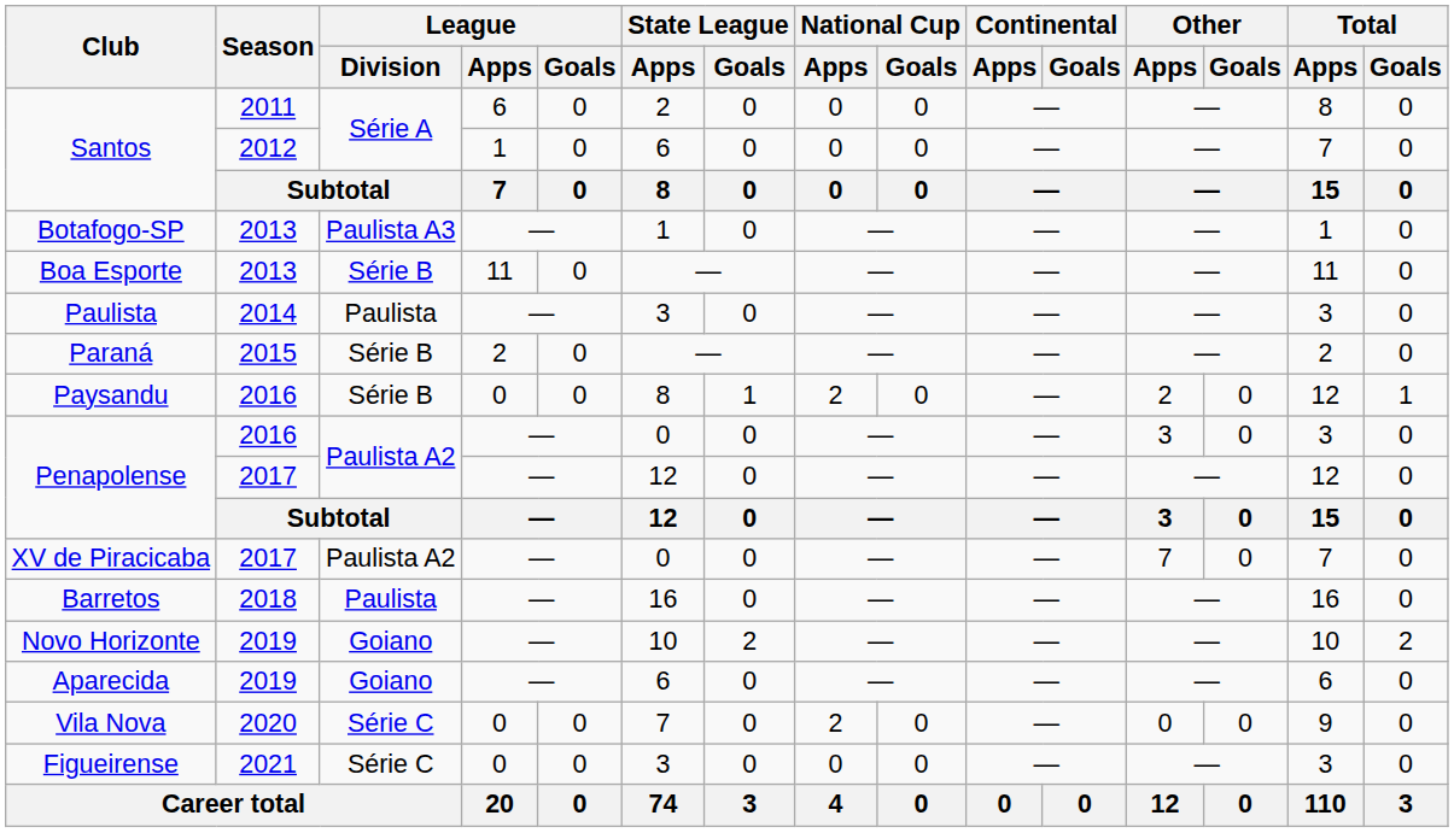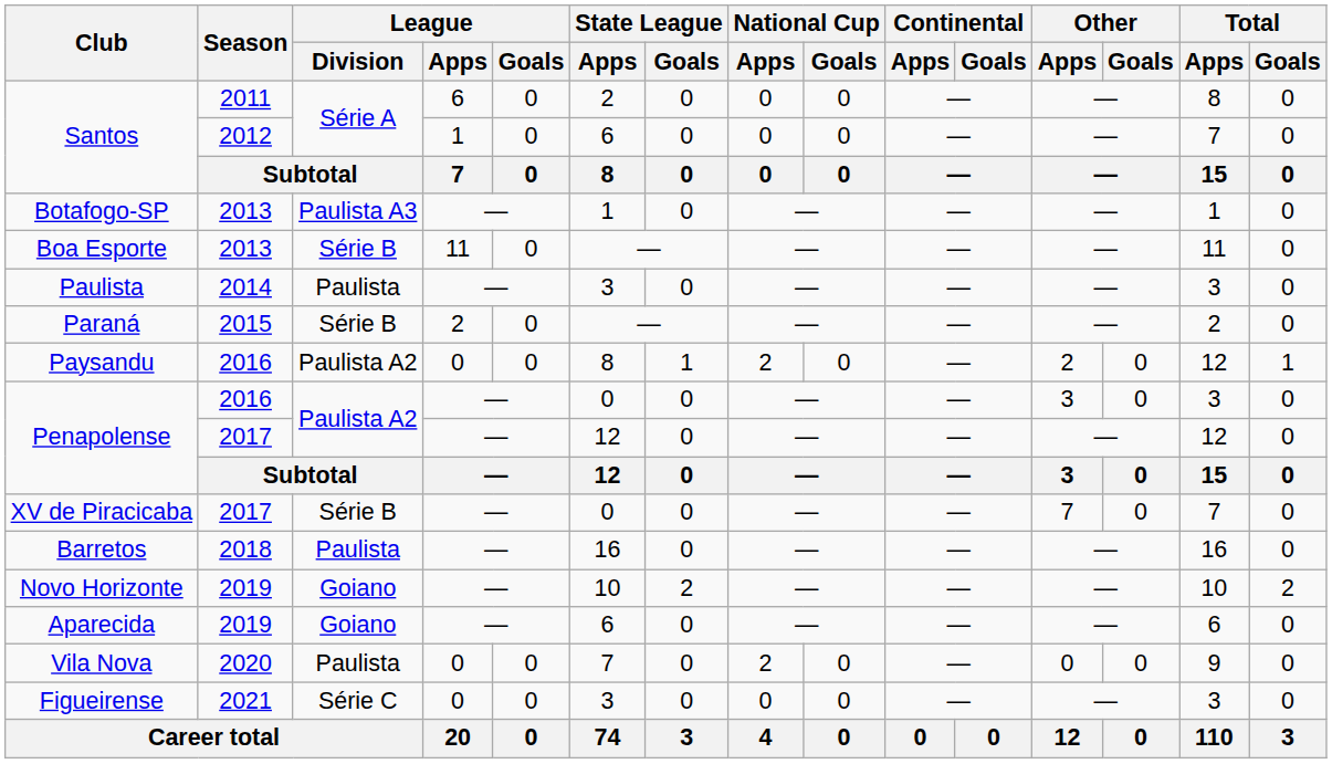 <table class="wikitable" style="text-align: center;">
 <tr>
 <th rowspan="2">Club</th>
 <th rowspan="2">Season</th>
 <th colspan="3">League</th>
 <th colspan="2">State League</th>
 <th colspan="2">National Cup</th>
 <th colspan="2">Continental</th>
 <th colspan="2">Other</th>
 <th colspan="2">Total</th>
 </tr>
 <tr>
 <th>Division</th>
 <th>Apps</th>
 <th>Goals</th>
 <th>Apps</th>
 <th>Goals</th>
 <th>Apps</th>
 <th>Goals</th>
 <th>Apps</th>
 <th>Goals</th>
 <th>Apps</th>
 <th>Goals</th>
 <th>Apps</th>
 <th>Goals</th>
 </tr>
 <tr>
 <td rowspan="3" valign="center"><a href='#'>Santos</a></td>
 <td><a href='#'>2011</a></td>
 <td rowspan="2"><a href='#'>Série A</a></td>
 <td>6</td>
 <td>0</td>
 <td>2</td>
 <td>0</td>
 <td>0</td>
 <td>0</td>
 <td colspan="2">—</td>
 <td colspan="2">—</td>
 <td>8</td>
 <td>0</td>
 </tr>
 <tr>
 <td><a href='#'>2012</a></td>
 <td>1</td>
 <td>0</td>
 <td>6</td>
 <td>0</td>
 <td>0</td>
 <td>0</td>
 <td colspan="2">—</td>
 <td colspan="2">—</td>
 <td>7</td>
 <td>0</td>
 </tr>
 <tr>
 <th colspan="2">Subtotal</th>
 <th>7</th>
 <th>0</th>
 <th>8</th>
 <th>0</th>
 <th>0</th>
 <th>0</th>
 <th colspan="2">—</th>
 <th colspan="2">—</th>
 <th>15</th>
 <th>0</th>
 </tr>
 <tr>
 <td valign="center"><a href='#'>Botafogo-SP</a></td>
 <td><a href='#'>2013</a></td>
 <td><a href='#'>Paulista A3</a></td>
 <td colspan="2">—</td>
 <td>1</td>
 <td>0</td>
 <td colspan="2">—</td>
 <td colspan="2">—</td>
 <td colspan="2">—</td>
 <td>1</td>
 <td>0</td>
 </tr>
 <tr>
 <td valign="center"><a href='#'>Boa Esporte</a></td>
 <td><a href='#'>2013</a></td>
 <td><a href='#'>Série B</a></td>
 <td>11</td>
 <td>0</td>
 <td colspan="2">—</td>
 <td colspan="2">—</td>
 <td colspan="2">—</td>
 <td colspan="2">—</td>
 <td>11</td>
 <td>0</td>
 </tr>
 <tr>
 <td valign="center"><a href='#'>Paulista</a></td>
 <td><a href='#'>2014</a></td>
 <td>Paulista</td>
 <td colspan="2">—</td>
 <td>3</td>
 <td>0</td>
 <td colspan="2">—</td>
 <td colspan="2">—</td>
 <td colspan="2">—</td>
 <td>3</td>
 <td>0</td>
 </tr>
 <tr>
 <td valign="center"><a href='#'>Paraná</a></td>
 <td><a href='#'>2015</a></td>
 <td>Série B</td>
 <td>2</td>
 <td>0</td>
 <td colspan="2">—</td>
 <td colspan="2">—</td>
 <td colspan="2">—</td>
 <td colspan="2">—</td>
 <td>2</td>
 <td>0</td>
 </tr>
 <tr>
 <td valign="center"><a href='#'>Paysandu</a></td>
 <td><a href='#'>2016</a></td>
-<td>Série B</td>
+<td>Paulista A2</td>
 <td>0</td>
 <td>0</td>
 <td>8</td>
 <td>1</td>
 <td>2</td>
 <td>0</td>
 <td colspan="2">—</td>
 <td>2</td>
 <td>0</td>
 <td>12</td>
 <td>1</td>
 </tr>
 <tr>
 <td rowspan="3" valign="center"><a href='#'>Penapolense</a></td>
 <td><a href='#'>2016</a></td>
 <td rowspan="2"><a href='#'>Paulista A2</a></td>
 <td colspan="2">—</td>
 <td>0</td>
 <td>0</td>
 <td colspan="2">—</td>
 <td colspan="2">—</td>
 <td>3</td>
 <td>0</td>
 <td>3</td>
 <td>0</td>
 </tr>
 <tr>
 <td><a href='#'>2017</a></td>
 <td colspan="2">—</td>
 <td>12</td>
 <td>0</td>
 <td colspan="2">—</td>
 <td colspan="2">—</td>
 <td colspan="2">—</td>
 <td>12</td>
 <td>0</td>
 </tr>
 <tr>
 <th colspan="2">Subtotal</th>
 <th colspan="2">—</th>
 <th>12</th>
 <th>0</th>
 <th colspan="2">—</th>
 <th colspan="2">—</th>
 <th>3</th>
 <th>0</th>
 <th>15</th>
 <th>0</th>
 </tr>
 <tr>
 <td valign="center"><a href='#'>XV de Piracicaba</a></td>
 <td><a href='#'>2017</a></td>
-<td>Paulista A2</td>
+<td>Série B</td>
 <td colspan="2">—</td>
 <td>0</td>
 <td>0</td>
 <td colspan="2">—</td>
 <td colspan="2">—</td>
 <td>7</td>
 <td>0</td>
 <td>7</td>
 <td>0</td>
 </tr>
 <tr>
 <td valign="center"><a href='#'>Barretos</a></td>
 <td><a href='#'>2018</a></td>
 <td><a href='#'>Paulista</a></td>
 <td colspan="2">—</td>
 <td>16</td>
 <td>0</td>
 <td colspan="2">—</td>
 <td colspan="2">—</td>
 <td colspan="2">—</td>
 <td>16</td>
 <td>0</td>
 </tr>
 <tr>
 <td valign="center"><a href='#'>Novo Horizonte</a></td>
 <td><a href='#'>2019</a></td>
 <td><a href='#'>Goiano</a></td>
 <td colspan="2">—</td>
 <td>10</td>
 <td>2</td>
 <td colspan="2">—</td>
 <td colspan="2">—</td>
 <td colspan="2">—</td>
 <td>10</td>
 <td>2</td>
 </tr>
 <tr>
 <td valign="center"><a href='#'>Aparecida</a></td>
 <td><a href='#'>2019</a></td>
 <td><a href='#'>Goiano</a></td>
 <td colspan="2">—</td>
 <td>6</td>
 <td>0</td>
 <td colspan="2">—</td>
 <td colspan="2">—</td>
 <td colspan="2">—</td>
 <td>6</td>
 <td>0</td>
 </tr>
 <tr>
 <td valign="center"><a href='#'>Vila Nova</a></td>
 <td><a href='#'>2020</a></td>
-<td><a href='#'>Série C</a></td>
+<td>Paulista</td>
 <td>0</td>
 <td>0</td>
 <td>7</td>
 <td>0</td>
 <td>2</td>
 <td>0</td>
 <td colspan="2">—</td>
 <td>0</td>
 <td>0</td>
 <td>9</td>
 <td>0</td>
 </tr>
 <tr>
 <td valign="center"><a href='#'>Figueirense</a></td>
 <td><a href='#'>2021</a></td>
 <td>Série C</td>
 <td>0</td>
 <td>0</td>
 <td>3</td>
 <td>0</td>
 <td>0</td>
 <td>0</td>
 <td colspan="2">—</td>
 <td colspan="2">—</td>
 <td>3</td>
 <td>0</td>
 </tr>
 <tr>
 <th colspan="3"><strong>Career total</strong></th>
 <th>20</th>
 <th>0</th>
 <th>74</th>
 <th>3</th>
 <th>4</th>
 <th>0</th>
 <th>0</th>
 <th>0</th>
 <th>12</th>
 <th>0</th>
 <th>110</th>
 <th>3</th>
 </tr>
 </table>
